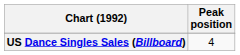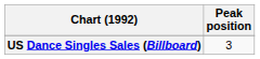 <table class="wikitable sortable plainrowheaders" style="text-align:center">
 <tr>
 <th scope="col">Chart (1992)</th>
 <th scope="col">Peak<br>position</th>
 </tr>
 <tr>
 </tr>
 <tr>
 </tr>
 <tr>
 </tr>
 <tr>
 <th scope="row">US <a href='#'>Dance Singles Sales</a> (<em><a href='#'>Billboard</a></em>)</th>
-<td>4</td>
+<td>3</td>
 </tr>
 </table>
